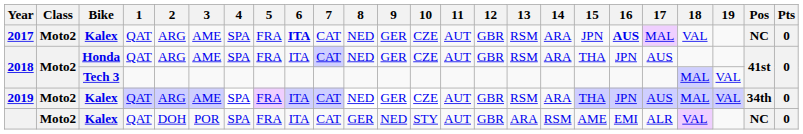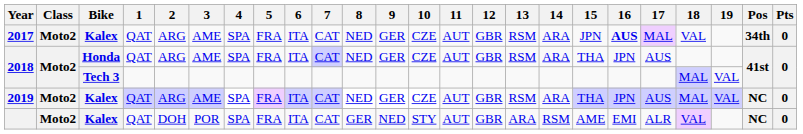 <table class="wikitable" style="text-align:center">
 <tr>
 <th>Year</th>
 <th>Class</th>
 <th>Bike</th>
 <th>1</th>
 <th>2</th>
 <th>3</th>
 <th>4</th>
 <th>5</th>
 <th>6</th>
 <th>7</th>
 <th>8</th>
 <th>9</th>
 <th>10</th>
 <th>11</th>
 <th>12</th>
 <th>13</th>
 <th>14</th>
 <th>15</th>
 <th>16</th>
 <th>17</th>
 <th>18</th>
 <th>19</th>
 <th>Pos</th>
 <th>Pts</th>
 </tr>
 <tr>
 <th><a href='#'>2017</a></th>
 <th>Moto2</th>
 <th><a href='#'>Kalex</a></th>
 <td><a href='#'>QAT</a></td>
 <td><a href='#'>ARG</a></td>
 <td><a href='#'>AME</a></td>
 <td><a href='#'>SPA</a></td>
 <td><a href='#'>FRA</a></td>
-<td><strong><a href='#'>ITA</a></strong></td>
+<td><a href='#'>ITA</a></td>
 <td><a href='#'>CAT</a></td>
 <td><a href='#'>NED</a></td>
 <td><a href='#'>GER</a></td>
 <td><a href='#'>CZE</a></td>
 <td><a href='#'>AUT</a></td>
 <td><a href='#'>GBR</a></td>
 <td><a href='#'>RSM</a></td>
 <td><a href='#'>ARA</a></td>
 <td><a href='#'>JPN</a></td>
 <td><strong><a href='#'>AUS</a></strong></td>
 <td style="background:#efcfff;"><a href='#'>MAL</a><br></td>
 <td><a href='#'>VAL</a></td>
 <td></td>
-<th>NC</th>
+<th>34th</th>
 <th>0</th>
 </tr>
 <tr>
 <th rowspan=2><a href='#'>2018</a></th>
 <th rowspan=2>Moto2</th>
 <th><a href='#'>Honda</a></th>
 <td><a href='#'>QAT</a></td>
 <td><a href='#'>ARG</a></td>
 <td><a href='#'>AME</a></td>
 <td><a href='#'>SPA</a></td>
 <td><a href='#'>FRA</a></td>
 <td><a href='#'>ITA</a></td>
 <td style="background:#cfcfff;"><a href='#'>CAT</a><br></td>
 <td><a href='#'>NED</a></td>
 <td><a href='#'>GER</a></td>
 <td><a href='#'>CZE</a></td>
 <td><a href='#'>AUT</a></td>
 <td><a href='#'>GBR</a></td>
 <td><a href='#'>RSM</a></td>
 <td><a href='#'>ARA</a></td>
 <td><a href='#'>THA</a></td>
 <td><a href='#'>JPN</a></td>
 <td><a href='#'>AUS</a></td>
 <td></td>
 <td></td>
 <th rowspan=2>41st</th>
 <th rowspan=2>0</th>
 </tr>
 <tr>
 <th><a href='#'>Tech 3</a></th>
 <td></td>
 <td></td>
 <td></td>
 <td></td>
 <td></td>
 <td></td>
 <td></td>
 <td></td>
 <td></td>
 <td></td>
 <td></td>
 <td></td>
 <td></td>
 <td></td>
 <td></td>
 <td></td>
 <td></td>
 <td style="background:#cfcfff;"><a href='#'>MAL</a><br></td>
 <td><a href='#'>VAL</a></td>
 </tr>
 <tr>
 <th><a href='#'>2019</a></th>
 <th>Moto2</th>
 <th><a href='#'>Kalex</a></th>
 <td style="background:#cfcfff;"><a href='#'>QAT</a><br></td>
 <td style="background:#cfcfff;"><a href='#'>ARG</a><br></td>
 <td style="background:#cfcfff;"><a href='#'>AME</a><br></td>
 <td style="background:#ffffff;"><a href='#'>SPA</a><br></td>
 <td style="background:#efcfff;"><a href='#'>FRA</a><br></td>
 <td style="background:#cfcfff;"><a href='#'>ITA</a><br></td>
 <td style="background:#cfcfff;"><a href='#'>CAT</a><br></td>
 <td style="background:#ffffff;"><a href='#'>NED</a><br></td>
 <td style="background:#ffffff;"><a href='#'>GER</a><br></td>
 <td style="background:#ffffff;"><a href='#'>CZE</a><br></td>
 <td><a href='#'>AUT</a></td>
 <td><a href='#'>GBR</a></td>
 <td><a href='#'>RSM</a></td>
 <td><a href='#'>ARA</a></td>
 <td style="background:#cfcfff;"><a href='#'>THA</a><br></td>
 <td style="background:#cfcfff;"><a href='#'>JPN</a><br></td>
 <td style="background:#cfcfff;"><a href='#'>AUS</a><br></td>
 <td style="background:#cfcfff;"><a href='#'>MAL</a><br></td>
 <td style="background:#cfcfff;"><a href='#'>VAL</a><br></td>
-<th>34th</th>
+<th>NC</th>
 <th>0</th>
 </tr>
 <tr>
 <th></th>
 <th>Moto2</th>
 <th><a href='#'>Kalex</a></th>
 <td><a href='#'>QAT</a></td>
 <td><a href='#'>DOH</a></td>
 <td><a href='#'>POR</a></td>
 <td><a href='#'>SPA</a></td>
 <td><a href='#'>FRA</a></td>
 <td><a href='#'>ITA</a></td>
 <td><a href='#'>CAT</a></td>
 <td><a href='#'>GER</a></td>
 <td><a href='#'>NED</a></td>
 <td><a href='#'>STY</a></td>
 <td><a href='#'>AUT</a></td>
 <td><a href='#'>GBR</a></td>
 <td><a href='#'>ARA</a></td>
 <td><a href='#'>RSM</a></td>
 <td><a href='#'>AME</a></td>
 <td><a href='#'>EMI</a></td>
 <td><a href='#'>ALR</a></td>
 <td style="background:#efcfff;"><a href='#'>VAL</a><br></td>
 <td></td>
 <th>NC</th>
 <th>0</th>
 </tr>
 </table>
